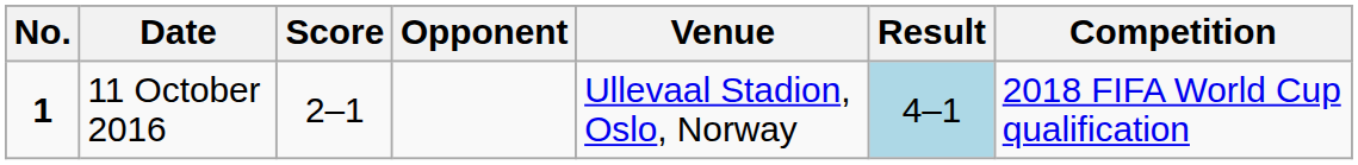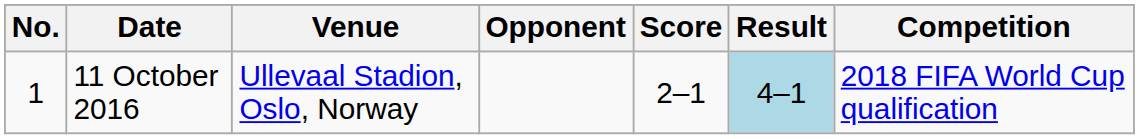 <table class="wikitable sortable">
 <tr>
 <th scope="col">No.</th>
 <th scope="col">Date</th>
+<th scope="col">Venue</th>
+<th scope="col">Opponent</th>
 <th scope="col">Score</th>
-<th scope="col">Opponent</th>
-<th scope="col">Venue</th>
 <th scope="col">Result</th>
 <th scope="col">Competition</th>
 </tr>
 <tr>
-<td style="text-align:center"><strong>1</strong></td>
+<td style="text-align:center">1</td>
 <td>11 October 2016</td>
+<td><a href='#'>Ullevaal Stadion</a>, <a href='#'>Oslo</a>, Norway</td>
+<td></td>
 <td style="text-align:center">2–1</td>
-<td></td>
-<td><a href='#'>Ullevaal Stadion</a>, <a href='#'>Oslo</a>, Norway</td>
 <td style="background: lightblue; text-align:center">4–1</td>
 <td><a href='#'>2018 FIFA World Cup qualification</a></td>
 </tr>
 </table>
